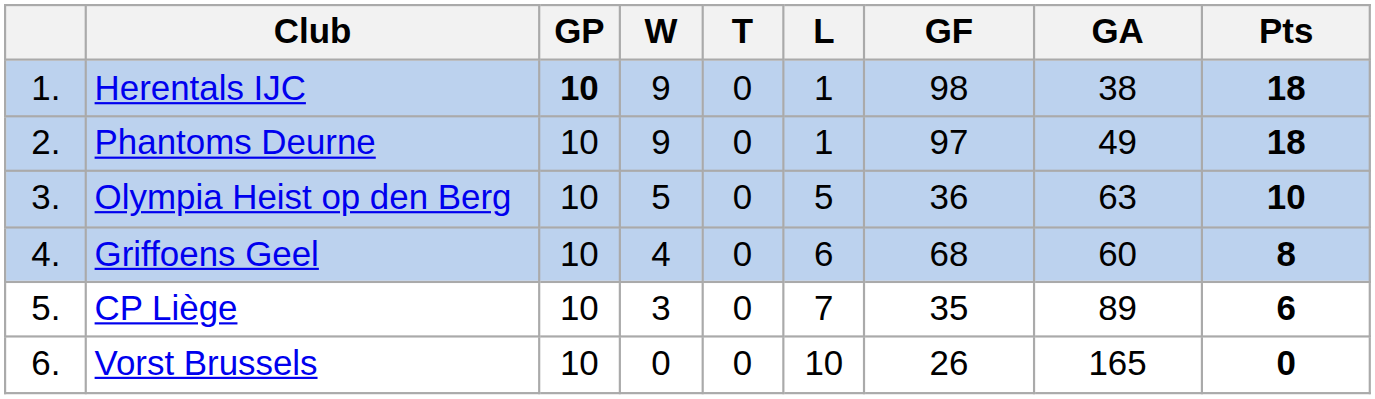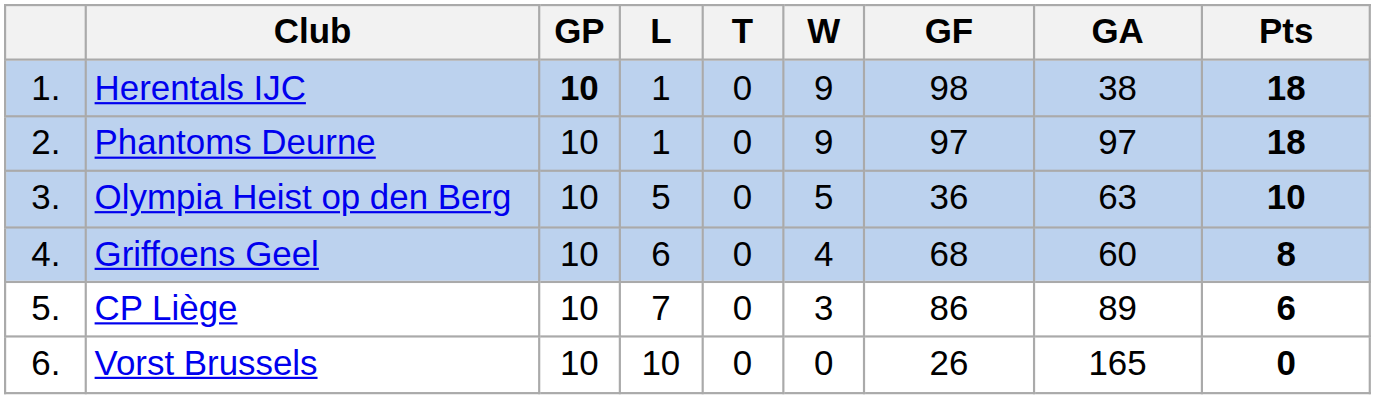 <table class="wikitable">
 <tr>
 <th width="30"></th>
 <th width="200">Club</th>
 <th width="30">GP</th>
+<th width="30">L</th>
+<th width="30">T</th>
 <th width="30">W</th>
-<th width="30">T</th>
-<th width="30">L</th>
 <th width="70">GF</th>
 <th width="70">GA</th>
 <th width="70">Pts</th>
 </tr>
 <tr bgcolor="#BCD2EE" align="center">
 <td>1.</td>
 <td align="left"><a href='#'>Herentals IJC</a></td>
 <td><strong>10</strong></td>
+<td>1</td>
+<td>0</td>
 <td>9</td>
-<td>0</td>
-<td>1</td>
 <td>98</td>
 <td>38</td>
 <td><strong>18</strong></td>
 </tr>
 <tr bgcolor="#BCD2EE" align="center">
 <td>2.</td>
 <td align="left"><a href='#'>Phantoms Deurne</a></td>
 <td>10</td>
+<td>1</td>
+<td>0</td>
 <td>9</td>
-<td>0</td>
-<td>1</td>
 <td>97</td>
-<td>49</td>
+<td>97</td>
 <td><strong>18</strong></td>
 </tr>
 <tr bgcolor="#BCD2EE" align="center">
 <td>3.</td>
 <td align="left"><a href='#'>Olympia Heist op den Berg</a></td>
 <td>10</td>
 <td>5</td>
 <td>0</td>
 <td>5</td>
 <td>36</td>
 <td>63</td>
 <td><strong>10</strong></td>
 </tr>
 <tr bgcolor="#BCD2EE" align="center">
 <td>4.</td>
 <td align="left"><a href='#'>Griffoens Geel</a></td>
 <td>10</td>
+<td>6</td>
+<td>0</td>
 <td>4</td>
-<td>0</td>
-<td>6</td>
 <td>68</td>
 <td>60</td>
 <td><strong>8</strong></td>
 </tr>
 <tr bgcolor="#FFFFFF" align="center">
 <td>5.</td>
 <td align="left"><a href='#'>CP Liège</a></td>
 <td>10</td>
+<td>7</td>
+<td>0</td>
 <td>3</td>
-<td>0</td>
-<td>7</td>
-<td>35</td>
+<td>86</td>
 <td>89</td>
 <td><strong>6</strong></td>
 </tr>
 <tr bgcolor="#FFFFFF" align="center">
 <td>6.</td>
 <td align="left"><a href='#'>Vorst Brussels</a></td>
 <td>10</td>
+<td>10</td>
 <td>0</td>
 <td>0</td>
-<td>10</td>
 <td>26</td>
 <td>165</td>
 <td><strong>0</strong></td>
 </tr>
 </table>
